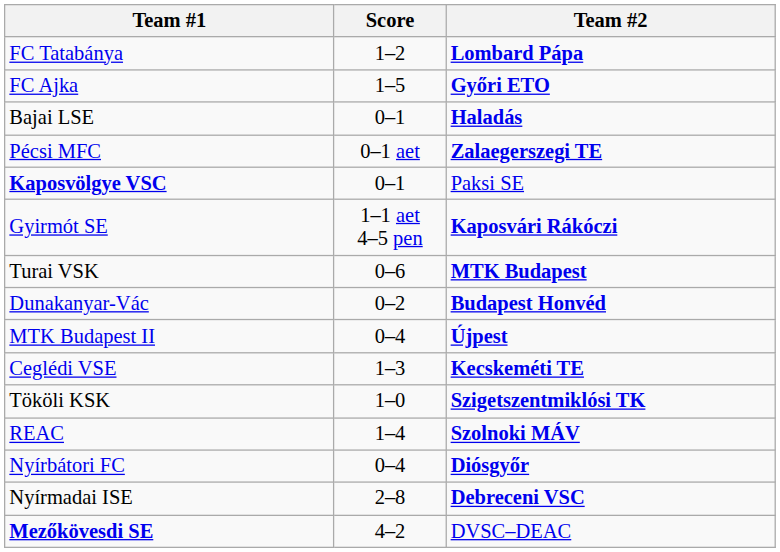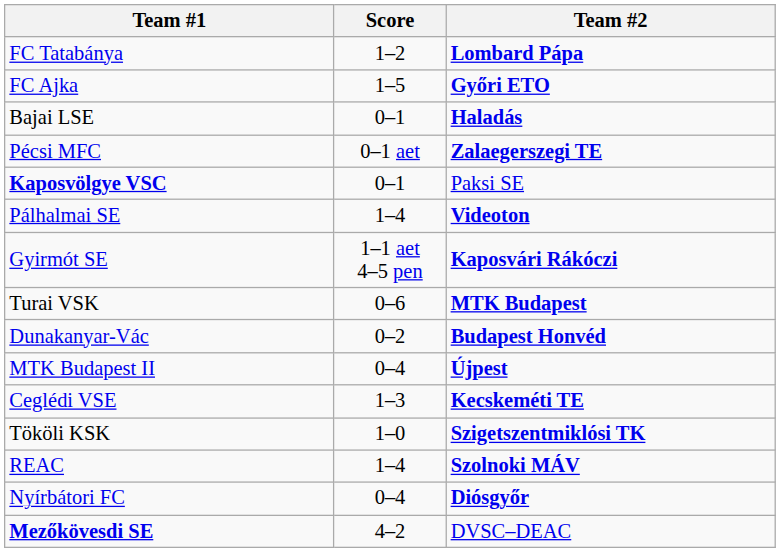 <table class="wikitable">
 <tr>
 <th width="250">Team #1</th>
 <th width="80">Score</th>
 <th width="250">Team #2</th>
 </tr>
 <tr>
 <td><a href='#'>FC Tatabánya</a></td>
 <td align="center">1–2</td>
 <td><strong><a href='#'>Lombard Pápa</a></strong></td>
 </tr>
 <tr>
 <td><a href='#'>FC Ajka</a></td>
 <td align="center">1–5</td>
 <td><strong><a href='#'>Győri ETO</a></strong></td>
 </tr>
 <tr>
 <td>Bajai LSE</td>
 <td align="center">0–1</td>
 <td><strong><a href='#'>Haladás</a></strong></td>
 </tr>
 <tr>
 <td><a href='#'>Pécsi MFC</a></td>
 <td align="center">0–1 <a href='#'>aet</a></td>
 <td><strong><a href='#'>Zalaegerszegi TE</a></strong></td>
 </tr>
 <tr>
 <td><strong><a href='#'>Kaposvölgye VSC</a></strong></td>
 <td align="center">0–1</td>
 <td><a href='#'>Paksi SE</a></td>
+</tr>
+<tr>
+<td><a href='#'>Pálhalmai SE</a></td>
+<td align="center">1–4</td>
+<td><strong><a href='#'>Videoton</a></strong></td>
 </tr>
 <tr>
 <td><a href='#'>Gyirmót SE</a></td>
 <td align="center">1–1 <a href='#'>aet</a><br>4–5 <a href='#'>pen</a></td>
 <td><strong><a href='#'>Kaposvári Rákóczi</a></strong></td>
 </tr>
 <tr>
 <td>Turai VSK</td>
 <td align="center">0–6</td>
 <td><strong><a href='#'>MTK Budapest</a></strong></td>
 </tr>
 <tr>
 <td><a href='#'>Dunakanyar-Vác</a></td>
 <td align="center">0–2</td>
 <td><strong><a href='#'>Budapest Honvéd</a></strong></td>
 </tr>
 <tr>
 <td><a href='#'>MTK Budapest II</a></td>
 <td align="center">0–4</td>
 <td><strong><a href='#'>Újpest</a></strong></td>
 </tr>
 <tr>
 <td><a href='#'>Ceglédi VSE</a></td>
 <td align="center">1–3</td>
 <td><strong><a href='#'>Kecskeméti TE</a></strong></td>
 </tr>
 <tr>
 <td>Tököli KSK</td>
 <td align="center">1–0</td>
 <td><strong><a href='#'>Szigetszentmiklósi TK</a></strong></td>
 </tr>
 <tr>
 <td><a href='#'>REAC</a></td>
 <td align="center">1–4</td>
 <td><strong><a href='#'>Szolnoki MÁV</a></strong></td>
 </tr>
 <tr>
 <td><a href='#'>Nyírbátori FC</a></td>
 <td align="center">0–4</td>
 <td><strong><a href='#'>Diósgyőr</a></strong></td>
 </tr>
 <tr>
-<td>Nyírmadai ISE</td>
-<td align="center">2–8</td>
-<td><strong><a href='#'>Debreceni VSC</a></strong></td>
-</tr>
-<tr>
 <td><strong><a href='#'>Mezőkövesdi SE</a></strong></td>
 <td align="center">4–2</td>
 <td><a href='#'>DVSC–DEAC</a></td>
 </tr>
 </table>
